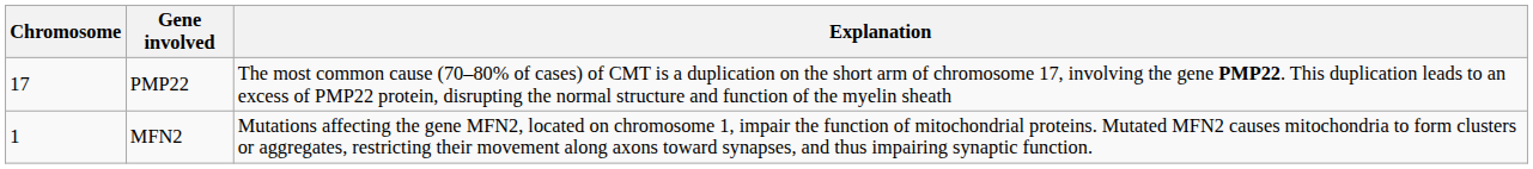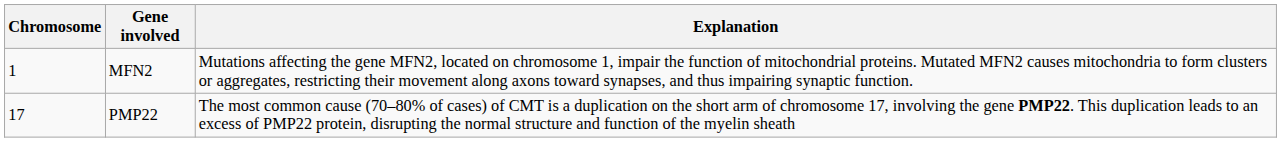 <table class="wikitable">
 <tr>
 <th>Chromosome</th>
 <th>Gene involved</th>
 <th>Explanation</th>
 </tr>
 <tr>
+<td>1</td>
+<td>MFN2</td>
+<td>Mutations affecting the gene MFN2, located on chromosome 1, impair the function of mitochondrial proteins. Mutated MFN2 causes mitochondria to form clusters or aggregates, restricting their movement along axons toward synapses, and thus impairing synaptic function.</td>
+</tr>
+<tr>
 <td>17</td>
 <td>PMP22</td>
 <td>The most common cause (70–80% of cases) of CMT is a duplication on the short arm of chromosome 17, involving the gene <strong>PMP22</strong>. This duplication leads to an excess of PMP22 protein, disrupting the normal structure and function of the myelin sheath</td>
 </tr>
-<tr>
-<td>1</td>
-<td>MFN2</td>
-<td>Mutations affecting the gene MFN2, located on chromosome 1, impair the function of mitochondrial proteins. Mutated MFN2 causes mitochondria to form clusters or aggregates, restricting their movement along axons toward synapses, and thus impairing synaptic function.</td>
-</tr>
 </table>
